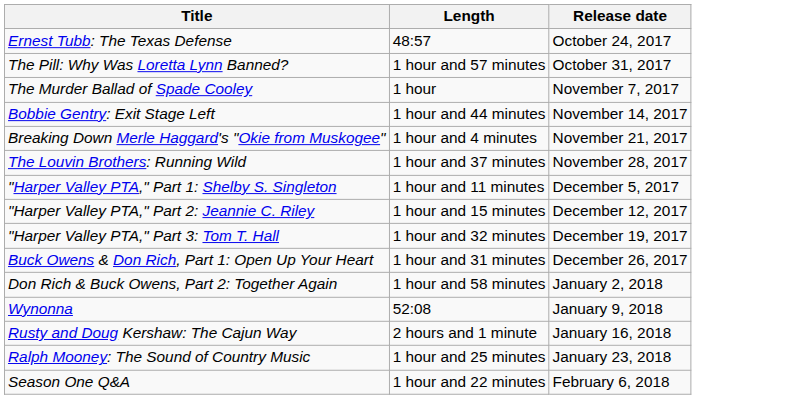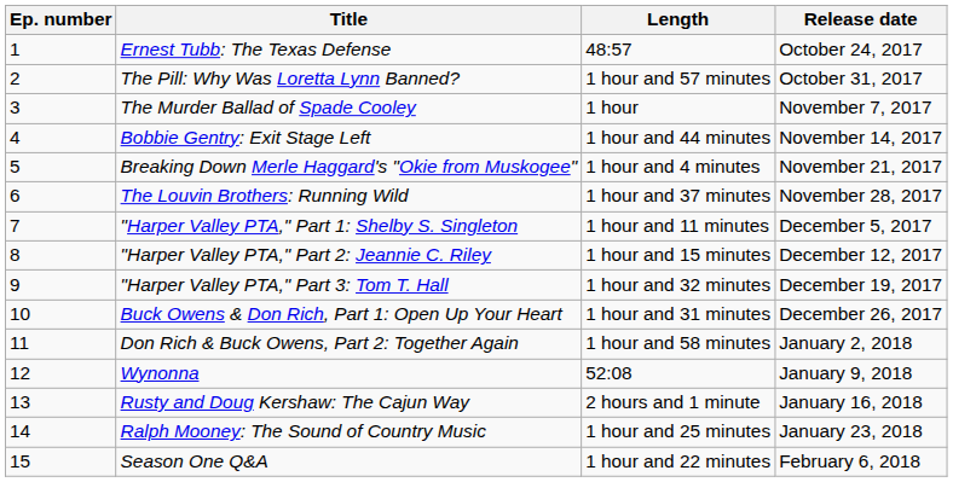 <table class="wikitable collapsible" border="1">
 <tr>
+<th>Ep. number</th>
 <th>Title</th>
 <th>Length</th>
 <th>Release date</th>
 </tr>
 <tr>
+<td>1</td>
 <td><em><a href='#'>Ernest Tubb</a>: The Texas Defense</em></td>
 <td>48:57</td>
 <td>October 24, 2017</td>
 </tr>
 <tr>
+<td>2</td>
 <td><em>The Pill: Why Was <a href='#'>Loretta Lynn</a> Banned?</em></td>
 <td>1 hour and 57 minutes</td>
 <td>October 31, 2017</td>
 </tr>
 <tr>
+<td>3</td>
 <td><em>The Murder Ballad of <a href='#'>Spade Cooley</a></em></td>
 <td>1 hour</td>
 <td>November 7, 2017</td>
 </tr>
 <tr>
+<td>4</td>
 <td><em><a href='#'>Bobbie Gentry</a>: Exit Stage Left</em></td>
 <td>1 hour and 44 minutes</td>
 <td>November 14, 2017</td>
 </tr>
 <tr>
+<td>5</td>
 <td><em>Breaking Down <a href='#'>Merle Haggard</a>'s "<a href='#'>Okie from Muskogee</a>"</em></td>
 <td>1 hour and 4 minutes</td>
 <td>November 21, 2017</td>
 </tr>
 <tr>
+<td>6</td>
 <td><em><a href='#'>The Louvin Brothers</a>: Running Wild</em></td>
 <td>1 hour and 37 minutes</td>
 <td>November 28, 2017</td>
 </tr>
 <tr>
+<td>7</td>
 <td><em>"<a href='#'>Harper Valley PTA</a>," Part 1: <a href='#'>Shelby S. Singleton</a></em></td>
 <td>1 hour and 11 minutes</td>
 <td>December 5, 2017</td>
 </tr>
 <tr>
+<td>8</td>
 <td><em>"Harper Valley PTA," Part 2: <a href='#'>Jeannie C. Riley</a></em></td>
 <td>1 hour and 15 minutes</td>
 <td>December 12, 2017</td>
 </tr>
 <tr>
+<td>9</td>
 <td><em>"Harper Valley PTA," Part 3: <a href='#'>Tom T. Hall</a></em></td>
 <td>1 hour and 32 minutes</td>
 <td>December 19, 2017</td>
 </tr>
 <tr>
+<td>10</td>
 <td><em><a href='#'>Buck Owens</a> & <a href='#'>Don Rich</a>, Part 1: Open Up Your Heart</em></td>
 <td>1 hour and 31 minutes</td>
 <td>December 26, 2017</td>
 </tr>
 <tr>
+<td>11</td>
 <td><em>Don Rich & Buck Owens, Part 2: Together Again</em></td>
 <td>1 hour and 58 minutes</td>
 <td>January 2, 2018</td>
 </tr>
 <tr>
+<td>12</td>
 <td><a href='#'><em>Wynonna</em></a></td>
 <td>52:08</td>
 <td>January 9, 2018</td>
 </tr>
 <tr>
+<td>13</td>
 <td><em><a href='#'>Rusty and Doug</a> Kershaw: The Cajun Way</em></td>
 <td>2 hours and 1 minute</td>
 <td>January 16, 2018</td>
 </tr>
 <tr>
+<td>14</td>
 <td><em><a href='#'>Ralph Mooney</a>: The Sound of Country Music</em></td>
 <td>1 hour and 25 minutes</td>
 <td>January 23, 2018</td>
 </tr>
 <tr>
+<td>15</td>
 <td><em>Season One Q&A</em></td>
 <td>1 hour and 22 minutes</td>
 <td>February 6, 2018</td>
 </tr>
 </table>
